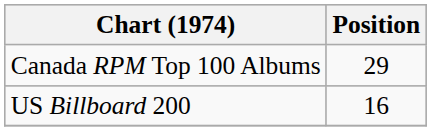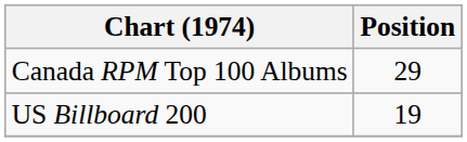 <table class="wikitable">
 <tr>
 <th>Chart (1974)</th>
 <th>Position</th>
 </tr>
 <tr>
 <td>Canada <em>RPM</em> Top 100 Albums</td>
 <td align="center">29</td>
 </tr>
 <tr>
 <td>US <em>Billboard</em> 200</td>
-<td align="center">16</td>
+<td align="center">19</td>
 </tr>
 <tr>
 </tr>
 </table>
